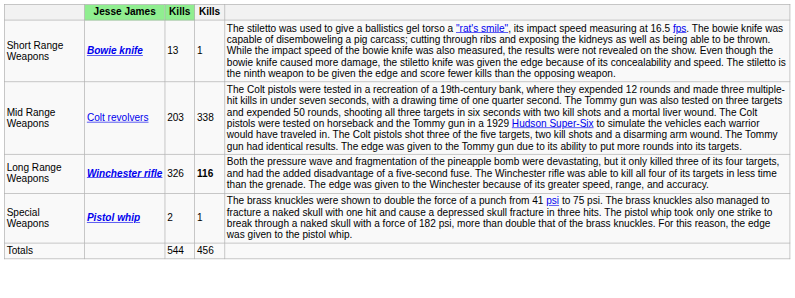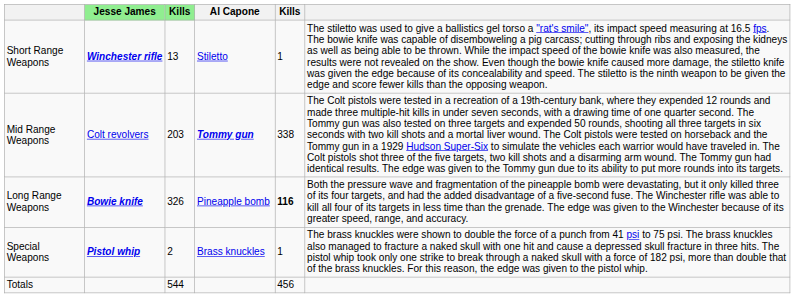 <table class="wikitable unsortable">
 <tr>
 <th width="120"></th>
 <th width="120" style="background:lightgreen">Jesse James</th>
 <th width="40" style="background:lightgreen">Kills</th>
+<th width="120">Al Capone</th>
 <th width="40">Kills</th>
 <th></th>
 </tr>
 <tr>
 <td>Short Range Weapons</td>
-<td><strong><em><a href='#'>Bowie knife</a></em></strong></td>
+<td><strong><em><a href='#'>Winchester rifle</a></em></strong></td>
 <td>13</td>
+<td><a href='#'>Stiletto</a></td>
 <td>1</td>
 <td>The stiletto was used to give a ballistics gel torso a <a href='#'>"rat's smile"</a>, its impact speed measuring at 16.5 <a href='#'>fps</a>. The bowie knife was capable of disemboweling a pig carcass; cutting through ribs and exposing the kidneys as well as being able to be thrown. While the impact speed of the bowie knife was also measured, the results were not revealed on the show. Even though the bowie knife caused more damage, the stiletto knife was given the edge because of its concealability and speed. The stiletto is the ninth weapon to be given the edge and score fewer kills than the opposing weapon.</td>
 </tr>
 <tr>
 <td>Mid Range Weapons</td>
 <td><a href='#'>Colt revolvers</a></td>
 <td>203</td>
+<td><strong><em><a href='#'>Tommy gun</a></em></strong></td>
 <td>338</td>
 <td>The Colt pistols were tested in a recreation of a 19th-century bank, where they expended 12 rounds and made three multiple-hit kills in under seven seconds, with a drawing time of one quarter second. The Tommy gun was also tested on three targets and expended 50 rounds, shooting all three targets in six seconds with two kill shots and a mortal liver wound. The Colt pistols were tested on horseback and the Tommy gun in a 1929 <a href='#'>Hudson Super-Six</a> to simulate the vehicles each warrior would have traveled in. The Colt pistols shot three of the five targets, two kill shots and a disarming arm wound. The Tommy gun had identical results. The edge was given to the Tommy gun due to its ability to put more rounds into its targets.</td>
 </tr>
 <tr>
 <td>Long Range Weapons</td>
-<td><strong><em><a href='#'>Winchester rifle</a></em></strong></td>
+<td><strong><em><a href='#'>Bowie knife</a></em></strong></td>
 <td>326</td>
+<td><a href='#'>Pineapple bomb</a></td>
 <td><strong>116</strong></td>
 <td>Both the pressure wave and fragmentation of the pineapple bomb were devastating, but it only killed three of its four targets, and had the added disadvantage of a five-second fuse. The Winchester rifle was able to kill all four of its targets in less time than the grenade. The edge was given to the Winchester because of its greater speed, range, and accuracy.</td>
 </tr>
 <tr>
 <td>Special Weapons</td>
 <td><strong><em><a href='#'>Pistol whip</a></em></strong></td>
 <td>2</td>
+<td><a href='#'>Brass knuckles</a></td>
 <td>1</td>
 <td>The brass knuckles were shown to double the force of a punch from 41 <a href='#'>psi</a> to 75 psi. The brass knuckles also managed to fracture a naked skull with one hit and cause a depressed skull fracture in three hits. The pistol whip took only one strike to break through a naked skull with a force of 182 psi, more than double that of the brass knuckles. For this reason, the edge was given to the pistol whip.</td>
 </tr>
 <tr>
 <td>Totals</td>
 <td></td>
 <td>544</td>
+<td></td>
 <td>456</td>
 <td></td>
 </tr>
 </table>
